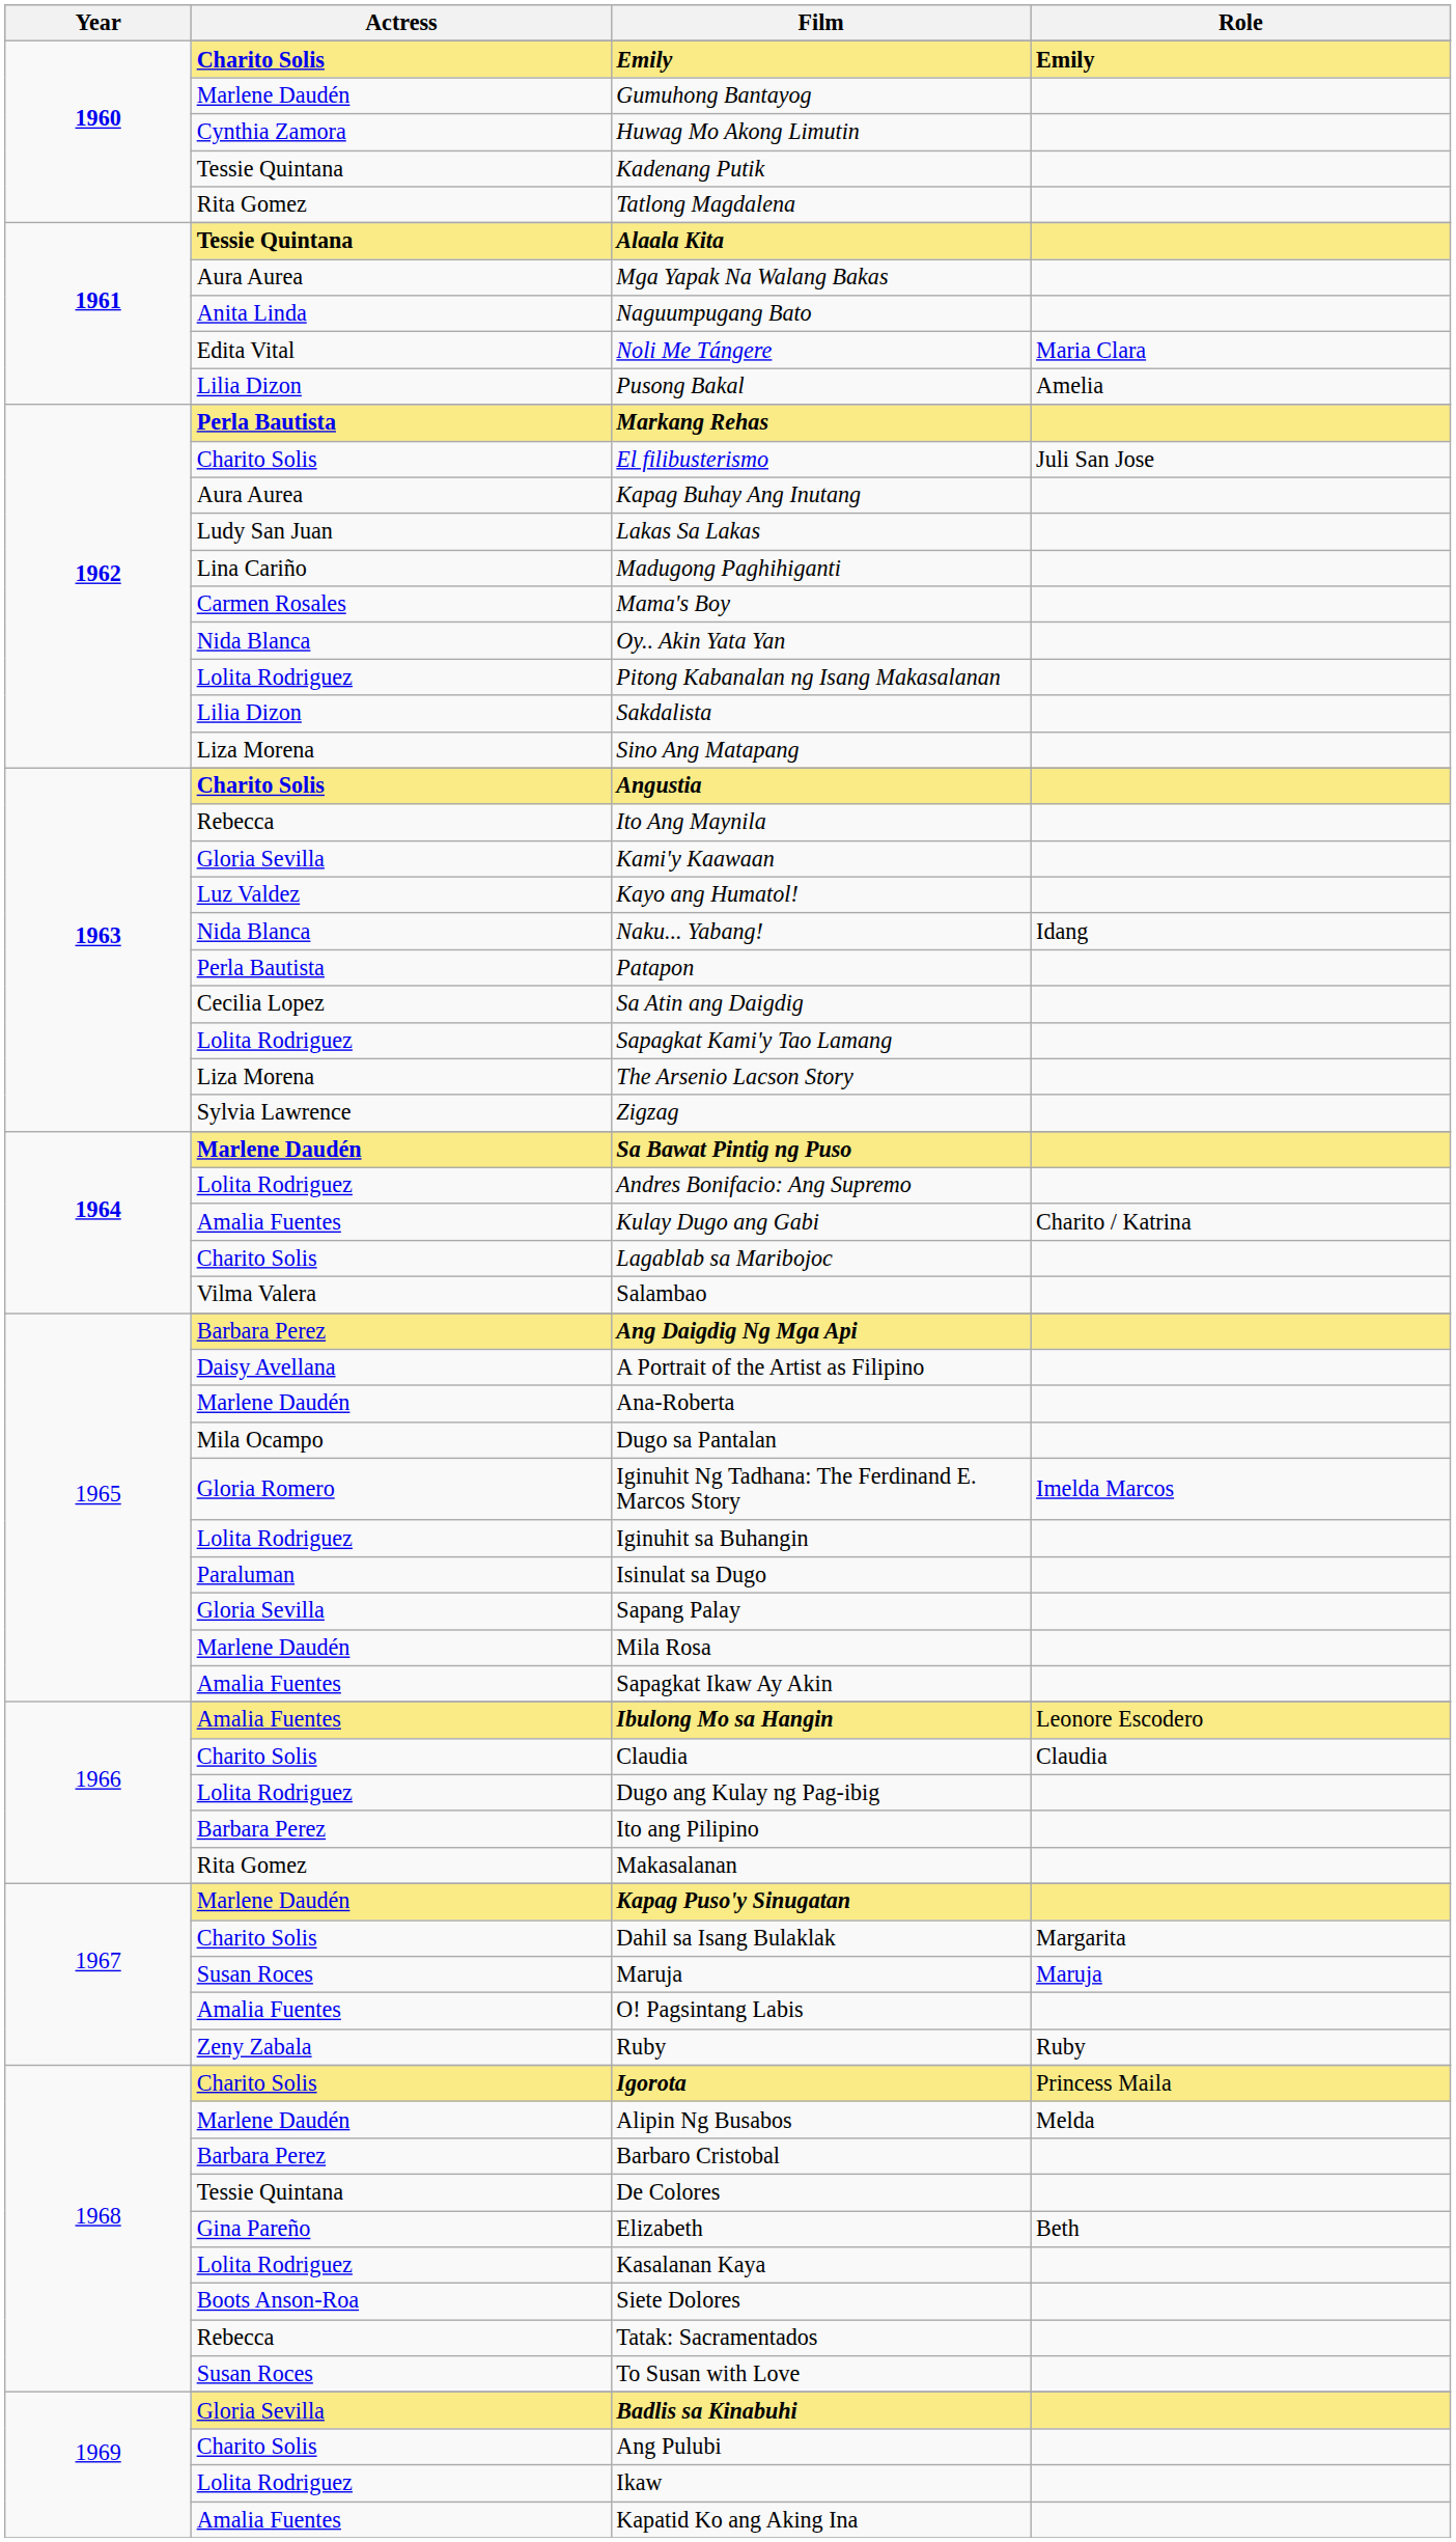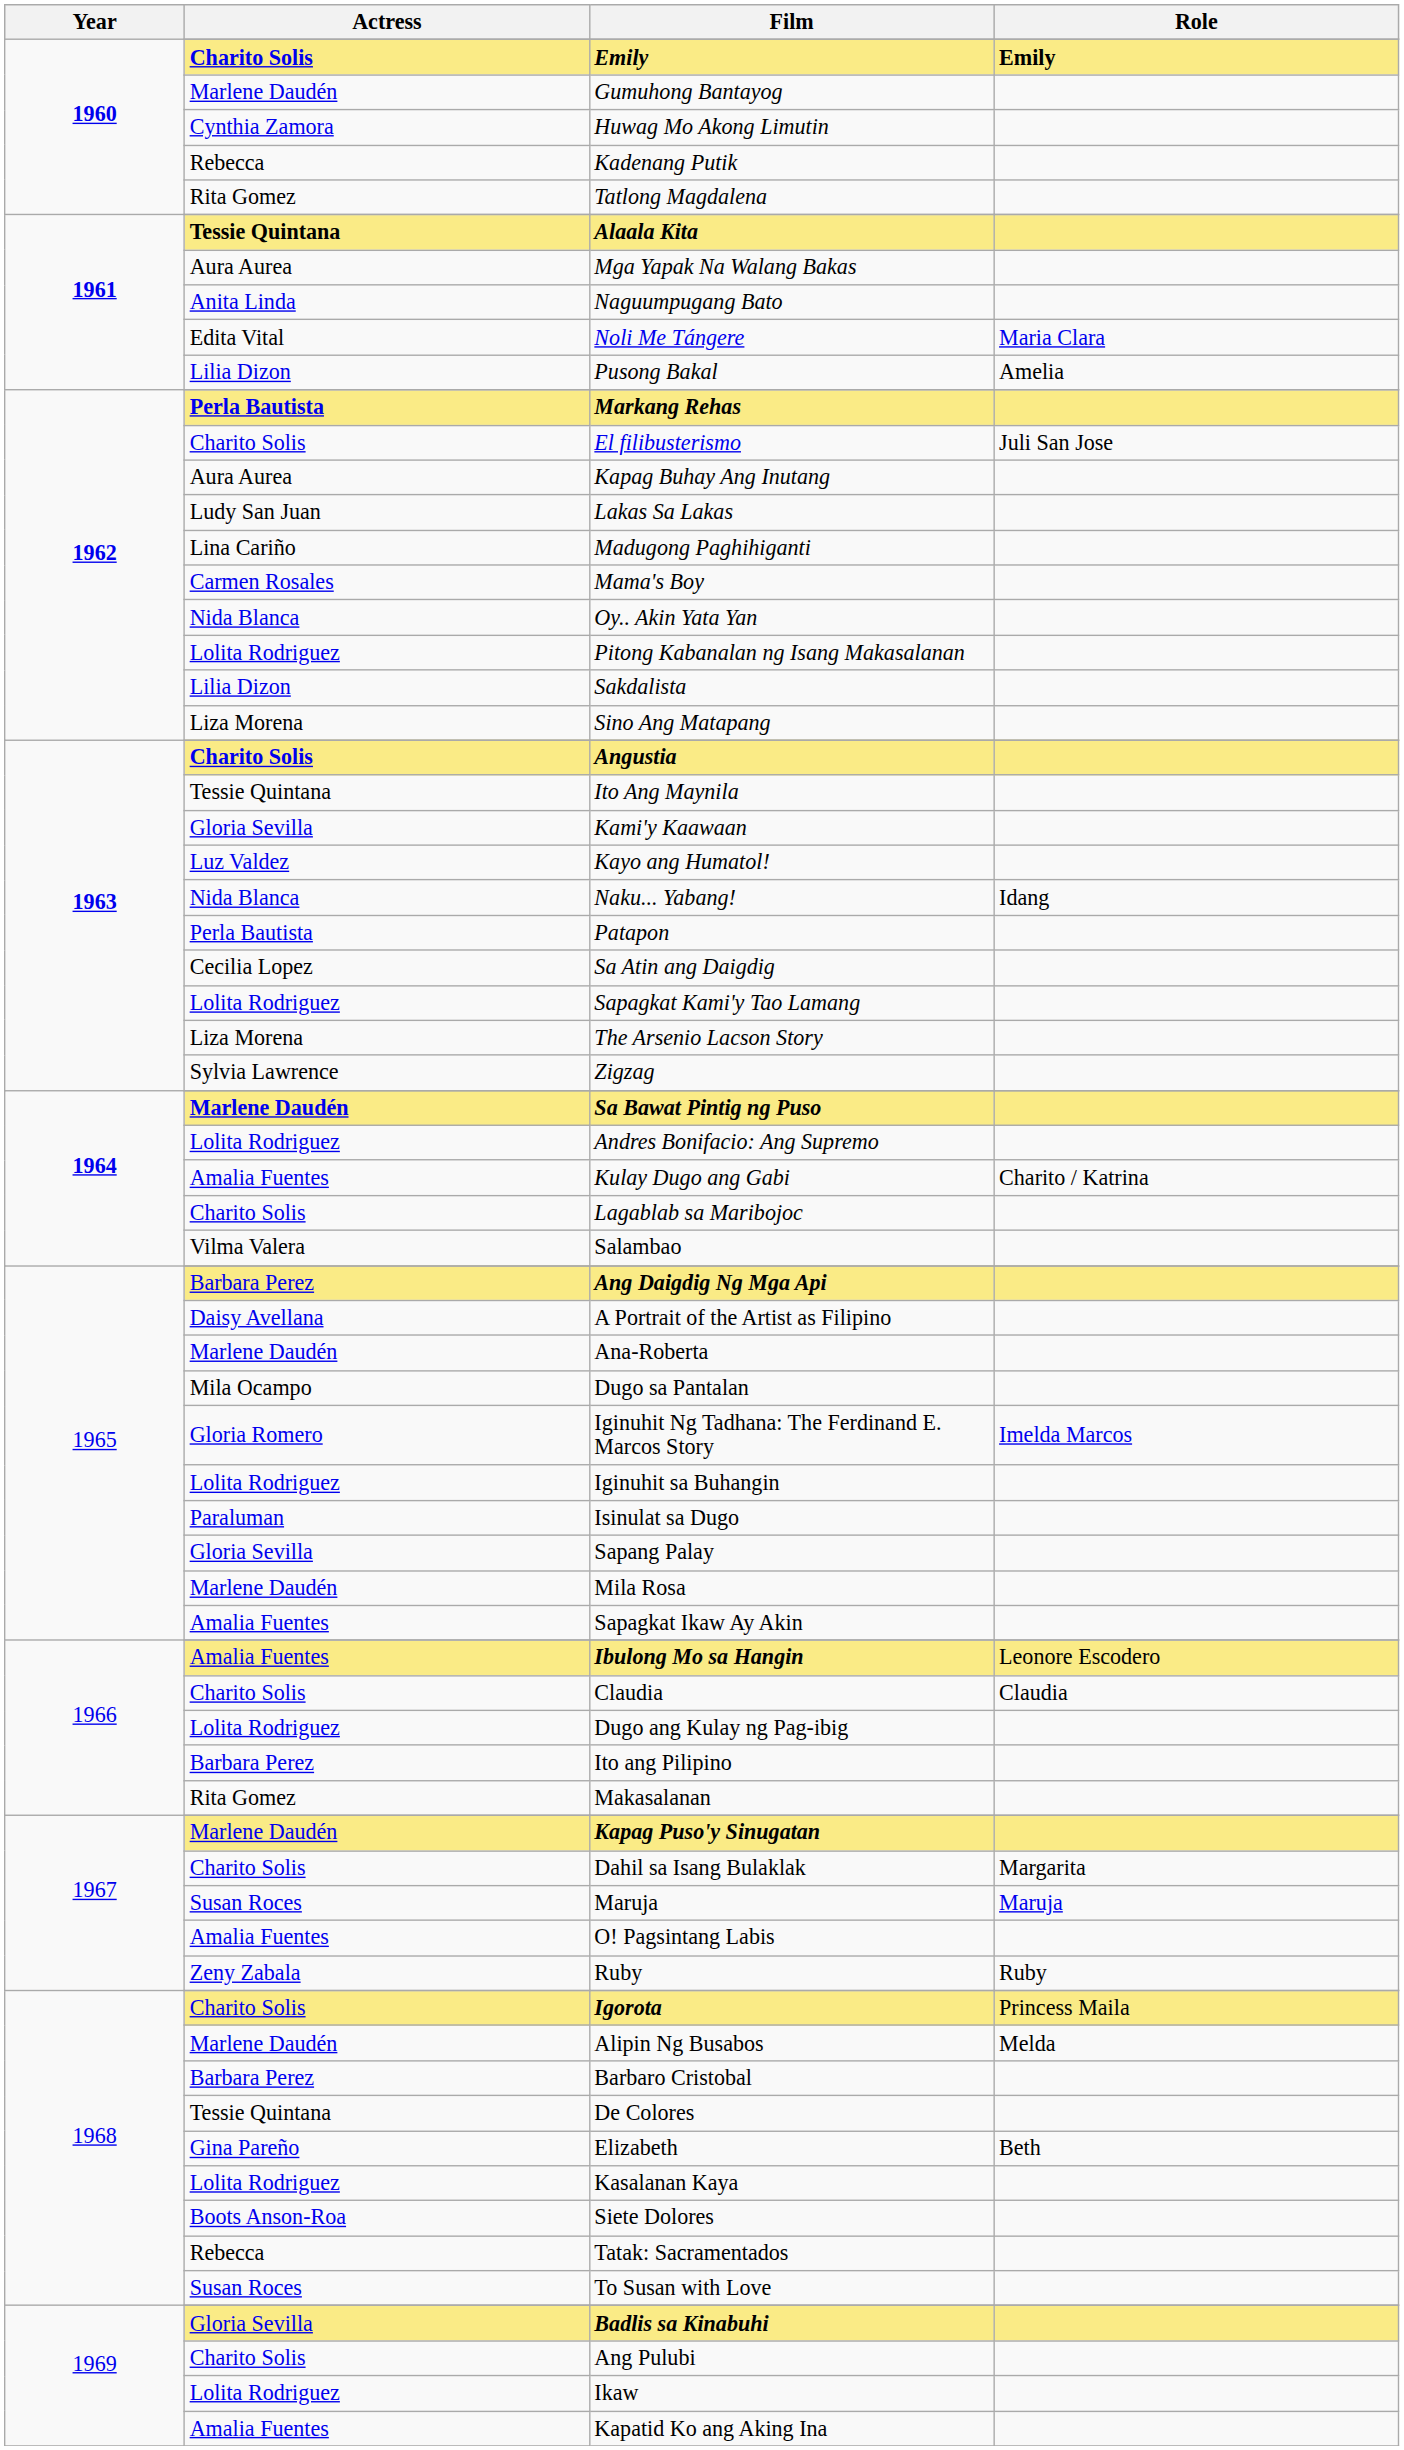 <table class="wikitable" style="width:80%">
 <tr bgcolor="#bebebe">
 <th width="8%">Year</th>
 <th width="18%">Actress</th>
 <th width="18%">Film</th>
 <th width="18%">Role</th>
 </tr>
 <tr>
 <td rowspan=6 style="text-align:center"><strong><a href='#'>1960</a></strong><br> <br></td>
 </tr>
 <tr style="background:#FAEB86">
 <td><strong><a href='#'>Charito Solis</a></strong></td>
 <td><strong><em>Emily</em></strong></td>
 <td><strong>Emily</strong></td>
 </tr>
 <tr>
 <td><a href='#'>Marlene Daudén</a></td>
 <td><em>Gumuhong Bantayog</em></td>
 <td></td>
 </tr>
 <tr>
 <td><a href='#'>Cynthia Zamora</a></td>
 <td><em>Huwag Mo Akong Limutin</em></td>
 <td></td>
 </tr>
 <tr>
-<td>Tessie Quintana</td>
+<td>Rebecca</td>
 <td><em>Kadenang Putik</em></td>
 <td></td>
 </tr>
 <tr>
 <td>Rita Gomez</td>
 <td><em>Tatlong Magdalena</em></td>
 <td></td>
 </tr>
 <tr>
 <td rowspan=6 style="text-align:center"><strong><a href='#'>1961</a></strong><br> <br></td>
 </tr>
 <tr style="background:#FAEB86">
 <td><strong>Tessie Quintana</strong></td>
 <td><strong><em>Alaala Kita</em></strong></td>
 <td></td>
 </tr>
 <tr>
 <td>Aura Aurea</td>
 <td><em>Mga Yapak Na Walang Bakas</em></td>
 <td></td>
 </tr>
 <tr>
 <td><a href='#'>Anita Linda</a></td>
 <td><em>Naguumpugang Bato</em></td>
 <td></td>
 </tr>
 <tr>
 <td>Edita Vital</td>
 <td><em><a href='#'>Noli Me Tángere</a></em></td>
 <td><a href='#'>Maria Clara</a></td>
 </tr>
 <tr>
 <td><a href='#'>Lilia Dizon</a></td>
 <td><em>Pusong Bakal</em></td>
 <td>Amelia</td>
 </tr>
 <tr>
 <td rowspan=11 style="text-align:center"><strong><a href='#'>1962</a></strong><br> <br></td>
 </tr>
 <tr style="background:#FAEB86">
 <td><strong><a href='#'>Perla Bautista</a></strong></td>
 <td><strong><em>Markang Rehas</em></strong></td>
 <td></td>
 </tr>
 <tr>
 <td><a href='#'>Charito Solis</a></td>
 <td><em><a href='#'>El filibusterismo</a></em></td>
 <td>Juli San Jose</td>
 </tr>
 <tr>
 <td>Aura Aurea</td>
 <td><em>Kapag Buhay Ang Inutang</em></td>
 <td></td>
 </tr>
 <tr>
 <td>Ludy San Juan</td>
 <td><em>Lakas Sa Lakas</em></td>
 <td></td>
 </tr>
 <tr>
 <td>Lina Cariño</td>
 <td><em>Madugong Paghihiganti</em></td>
 <td></td>
 </tr>
 <tr>
 <td><a href='#'>Carmen Rosales</a></td>
 <td><em>Mama's Boy</em></td>
 <td></td>
 </tr>
 <tr>
 <td><a href='#'>Nida Blanca</a></td>
 <td><em>Oy.. Akin Yata Yan</em></td>
 <td></td>
 </tr>
 <tr>
 <td><a href='#'>Lolita Rodriguez</a></td>
 <td><em>Pitong Kabanalan ng Isang Makasalanan</em></td>
 <td></td>
 </tr>
 <tr>
 <td><a href='#'>Lilia Dizon</a></td>
 <td><em>Sakdalista</em></td>
 <td></td>
 </tr>
 <tr>
 <td>Liza Morena</td>
 <td><em>Sino Ang Matapang</em></td>
 <td></td>
 </tr>
 <tr>
 <td rowspan=11 style="text-align:center"><strong><a href='#'>1963</a></strong><br> <br></td>
 </tr>
 <tr style="background:#FAEB86">
 <td><strong><a href='#'>Charito Solis</a></strong></td>
 <td><strong><em>Angustia</em></strong></td>
 <td></td>
 </tr>
 <tr>
-<td>Rebecca</td>
+<td>Tessie Quintana</td>
 <td><em>Ito Ang Maynila</em></td>
 <td></td>
 </tr>
 <tr>
 <td><a href='#'>Gloria Sevilla</a></td>
 <td><em>Kami'y Kaawaan</em></td>
 <td></td>
 </tr>
 <tr>
 <td><a href='#'>Luz Valdez</a></td>
 <td><em>Kayo ang Humatol!</em></td>
 <td></td>
 </tr>
 <tr>
 <td><a href='#'>Nida Blanca</a></td>
 <td><em>Naku... Yabang!</em></td>
 <td>Idang</td>
 </tr>
 <tr>
 <td><a href='#'>Perla Bautista</a></td>
 <td><em>Patapon</em></td>
 <td></td>
 </tr>
 <tr>
 <td>Cecilia Lopez</td>
 <td><em>Sa Atin ang Daigdig</em></td>
 <td></td>
 </tr>
 <tr>
 <td><a href='#'>Lolita Rodriguez</a></td>
 <td><em>Sapagkat Kami'y Tao Lamang</em></td>
 <td></td>
 </tr>
 <tr>
 <td>Liza Morena</td>
 <td><em>The Arsenio Lacson Story</em></td>
 <td></td>
 </tr>
 <tr>
 <td>Sylvia Lawrence</td>
 <td><em>Zigzag</em></td>
 <td></td>
 </tr>
 <tr>
 <td rowspan=6 style="text-align:center"><strong><a href='#'>1964</a></strong><br> <br></td>
 </tr>
 <tr style="background:#FAEB86">
 <td><strong><a href='#'>Marlene Daudén</a></strong></td>
 <td><strong><em>Sa Bawat Pintig ng Puso</em></strong></td>
 <td></td>
 </tr>
 <tr>
 <td><a href='#'>Lolita Rodriguez</a></td>
 <td><em>Andres Bonifacio: Ang Supremo</em></td>
 <td></td>
 </tr>
 <tr>
 <td><a href='#'>Amalia Fuentes</a></td>
 <td><em>Kulay Dugo ang Gabi</em></td>
 <td>Charito / Katrina</td>
 </tr>
 <tr>
 <td><a href='#'>Charito Solis</a></td>
 <td><em>Lagablab sa Maribojoc<strong></td>
 <td></td>
 </tr>
 <tr>
 <td>Vilma Valera</td>
 <td></em>Salambao<em></td>
 <td></td>
 </tr>
 <tr>
 <td rowspan=11 style="text-align:center"></strong><a href='#'>1965</a><strong><br> <br></td>
 </tr>
 <tr style="background:#FAEB86">
 <td></strong><a href='#'>Barbara Perez</a><strong></td>
 <td><strong><em>Ang Daigdig Ng Mga Api</em></strong></td>
 <td></td>
 </tr>
 <tr>
 <td><a href='#'>Daisy Avellana</a></td>
 <td></em>A Portrait of the Artist as Filipino<em></td>
 <td></td>
 </tr>
 <tr>
 <td><a href='#'>Marlene Daudén</a></td>
 <td></em>Ana-Roberta<em></td>
 <td></td>
 </tr>
 <tr>
 <td>Mila Ocampo</td>
 <td></em>Dugo sa Pantalan<em></td>
 <td></td>
 </tr>
 <tr>
 <td><a href='#'>Gloria Romero</a></td>
 <td></em>Iginuhit Ng Tadhana: The Ferdinand E. Marcos Story<em></td>
 <td><a href='#'>Imelda Marcos</a></td>
 </tr>
 <tr>
 <td><a href='#'>Lolita Rodriguez</a></td>
 <td></em>Iginuhit sa Buhangin<em></td>
 <td></td>
 </tr>
 <tr>
 <td><a href='#'>Paraluman</a></td>
 <td></em>Isinulat sa Dugo<em></td>
 <td></td>
 </tr>
 <tr>
 <td><a href='#'>Gloria Sevilla</a></td>
 <td></em>Sapang Palay<em></td>
 <td></td>
 </tr>
 <tr>
 <td><a href='#'>Marlene Daudén</a></td>
 <td></em>Mila Rosa<em></td>
 <td></td>
 </tr>
 <tr>
 <td><a href='#'>Amalia Fuentes</a></td>
 <td></em>Sapagkat Ikaw Ay Akin<em></td>
 <td></td>
 </tr>
 <tr>
 <td rowspan=6 style="text-align:center"></strong><a href='#'>1966</a><strong><br> <br></td>
 </tr>
 <tr style="background:#FAEB86">
 <td></strong><a href='#'>Amalia Fuentes</a><strong></td>
 <td><strong><em>Ibulong Mo sa Hangin</em></strong></td>
 <td></strong>Leonore Escodero<strong></td>
 </tr>
 <tr>
 <td><a href='#'>Charito Solis</a></td>
 <td></em>Claudia<em></td>
 <td>Claudia</td>
 </tr>
 <tr>
 <td><a href='#'>Lolita Rodriguez</a></td>
 <td></em>Dugo ang Kulay ng Pag-ibig<em></td>
 <td></td>
 </tr>
 <tr>
 <td><a href='#'>Barbara Perez</a></td>
 <td></em>Ito ang Pilipino<em></td>
 <td></td>
 </tr>
 <tr>
 <td>Rita Gomez</td>
 <td></em>Makasalanan<em></td>
 <td></td>
 </tr>
 <tr>
 <td rowspan=6 style="text-align:center"></strong><a href='#'>1967</a><strong><br> <br></td>
 </tr>
 <tr style="background:#FAEB86">
 <td></strong><a href='#'>Marlene Daudén</a><strong></td>
 <td><strong><em>Kapag Puso'y Sinugatan</em></strong></td>
 <td></td>
 </tr>
 <tr>
 <td><a href='#'>Charito Solis</a></td>
 <td></em>Dahil sa Isang Bulaklak<em></td>
 <td>Margarita</td>
 </tr>
 <tr>
 <td><a href='#'>Susan Roces</a></td>
 <td></em>Maruja<em></td>
 <td><a href='#'>Maruja</a></td>
 </tr>
 <tr>
 <td><a href='#'>Amalia Fuentes</a></td>
 <td></em>O! Pagsintang Labis<em></td>
 <td></td>
 </tr>
 <tr>
 <td><a href='#'>Zeny Zabala</a></td>
 <td></em>Ruby<em></td>
 <td>Ruby</td>
 </tr>
 <tr>
 <td rowspan=10 style="text-align:center"></strong><a href='#'>1968</a><strong><br> <br></td>
 </tr>
 <tr style="background:#FAEB86">
 <td></strong><a href='#'>Charito Solis</a><strong></td>
 <td><strong><em>Igorota</em></strong></td>
 <td></strong>Princess Maila<strong></td>
 </tr>
 <tr>
 <td><a href='#'>Marlene Daudén</a></td>
 <td></em>Alipin Ng Busabos<em></td>
 <td>Melda</td>
 </tr>
 <tr>
 <td><a href='#'>Barbara Perez</a></td>
 <td></em>Barbaro Cristobal<em></td>
 <td></td>
 </tr>
 <tr>
 <td>Tessie Quintana</td>
 <td></em>De Colores<em></td>
 <td></td>
 </tr>
 <tr>
 <td><a href='#'>Gina Pareño</a></td>
 <td></em>Elizabeth<em></td>
 <td>Beth</td>
 </tr>
 <tr>
 <td><a href='#'>Lolita Rodriguez</a></td>
 <td></em>Kasalanan Kaya<em></td>
 <td></td>
 </tr>
 <tr>
 <td><a href='#'>Boots Anson-Roa</a></td>
 <td></em>Siete Dolores<em></td>
 <td></td>
 </tr>
 <tr>
 <td>Rebecca</td>
 <td></em>Tatak: Sacramentados<em></td>
 <td></td>
 </tr>
 <tr>
 <td><a href='#'>Susan Roces</a></td>
 <td></em>To Susan with Love<em></td>
 <td></td>
 </tr>
 <tr>
 <td rowspan=5 style="text-align:center"></strong><a href='#'>1969</a><strong><br> <br></td>
 </tr>
 <tr style="background:#FAEB86">
 <td></strong><a href='#'>Gloria Sevilla</a><strong></td>
 <td><strong><em>Badlis sa Kinabuhi</em></strong></td>
 <td></td>
 </tr>
 <tr>
 <td><a href='#'>Charito Solis</a></td>
 <td></em>Ang Pulubi<em></td>
 <td></td>
 </tr>
 <tr>
 <td><a href='#'>Lolita Rodriguez</a></td>
 <td></em>Ikaw<em></td>
 <td></td>
 </tr>
 <tr>
 <td><a href='#'>Amalia Fuentes</a></td>
 <td></em>Kapatid Ko ang Aking Ina<em></td>
 <td></td>
 </tr>
 </table>
